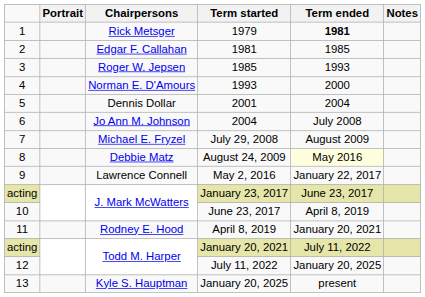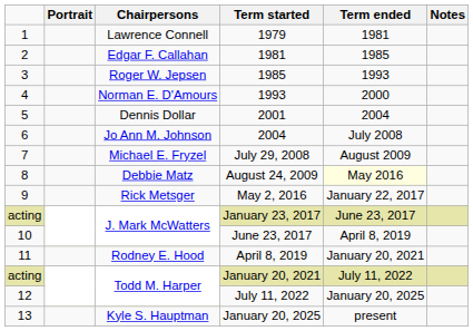 <table class=wikitable style="text-align:center">
 <tr>
 <td></td>
 <th>Portrait</th>
 <th>Chairpersons</th>
 <th>Term started</th>
 <th>Term ended</th>
 <th>Notes</th>
 </tr>
 <tr>
 <td>1</td>
 <td></td>
-<td><a href='#'>Rick Metsger</a></td>
+<td>Lawrence Connell</td>
 <td>1979</td>
-<td><strong>1981</strong></td>
+<td>1981</td>
 <td></td>
 </tr>
 <tr>
 <td>2</td>
 <td></td>
 <td><a href='#'>Edgar F. Callahan</a></td>
 <td>1981</td>
 <td>1985</td>
 <td></td>
 </tr>
 <tr>
 <td>3</td>
 <td></td>
 <td><a href='#'>Roger W. Jepsen</a></td>
 <td>1985</td>
 <td>1993</td>
 <td></td>
 </tr>
 <tr>
 <td>4</td>
 <td></td>
 <td><a href='#'>Norman E. D'Amours</a></td>
 <td>1993</td>
 <td>2000</td>
 <td></td>
 </tr>
 <tr>
 <td>5</td>
 <td></td>
 <td>Dennis Dollar</td>
 <td>2001</td>
 <td>2004</td>
 <td></td>
 </tr>
 <tr>
 <td>6</td>
 <td></td>
 <td><a href='#'>Jo Ann M. Johnson</a></td>
 <td>2004</td>
 <td>July 2008</td>
 <td></td>
 </tr>
 <tr>
 <td>7</td>
 <td></td>
 <td><a href='#'>Michael E. Fryzel</a></td>
 <td>July 29, 2008</td>
 <td>August 2009</td>
 <td></td>
 </tr>
 <tr>
 <td>8</td>
 <td></td>
 <td><a href='#'>Debbie Matz</a></td>
 <td>August 24, 2009</td>
 <td style="background: lightyellow;">May 2016</td>
 <td></td>
 </tr>
 <tr>
 <td>9</td>
 <td></td>
-<td>Lawrence Connell</td>
+<td><a href='#'>Rick Metsger</a></td>
 <td>May 2, 2016</td>
 <td>January 22, 2017</td>
 <td></td>
 </tr>
 <tr bgcolor="#e6e6aa">
 <td>acting</td>
 <td rowspan="2" bgcolor="#ffffff"></td>
 <td rowspan="2" bgcolor="#ffffff"><a href='#'>J. Mark McWatters</a></td>
 <td>January 23, 2017</td>
 <td>June 23, 2017</td>
 <td></td>
 </tr>
 <tr>
 <td>10</td>
 <td>June 23, 2017</td>
 <td>April 8, 2019</td>
 <td></td>
 </tr>
 <tr>
 <td>11</td>
 <td></td>
 <td><a href='#'>Rodney E. Hood</a></td>
 <td>April 8, 2019</td>
 <td>January 20, 2021</td>
 <td></td>
 </tr>
 <tr bgcolor="#e6e6aa">
 <td>acting</td>
 <td rowspan="2" bgcolor="#ffffff"></td>
 <td rowspan="2" bgcolor="#ffffff"><a href='#'>Todd M. Harper</a></td>
 <td>January 20, 2021</td>
 <td>July 11, 2022</td>
 <td></td>
 </tr>
 <tr>
 <td>12</td>
 <td>July 11, 2022</td>
 <td>January 20, 2025</td>
 <td></td>
 </tr>
 <tr>
 <td>13</td>
 <td></td>
 <td><a href='#'>Kyle S. Hauptman</a></td>
 <td>January 20, 2025</td>
 <td>present</td>
 <td></td>
 </tr>
 </table>
